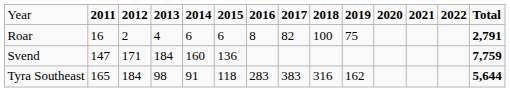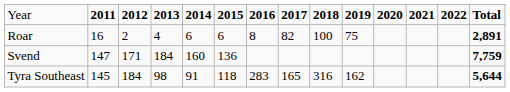 <table class="wikitable">
 <tr>
 <td>Year</td>
 <td><strong>2011</strong></td>
 <td><strong>2012</strong></td>
 <td><strong>2013</strong></td>
 <td><strong>2014</strong></td>
 <td><strong>2015</strong></td>
 <td><strong>2016</strong></td>
 <td><strong>2017</strong></td>
 <td><strong>2018</strong></td>
 <td><strong>2019</strong></td>
 <td><strong>2020</strong></td>
 <td><strong>2021</strong></td>
 <td><strong>2022</strong></td>
 <td><strong>Total</strong></td>
 </tr>
 <tr>
 <td>Roar</td>
 <td>16</td>
 <td>2</td>
 <td>4</td>
 <td>6</td>
 <td>6</td>
 <td>8</td>
 <td>82</td>
 <td>100</td>
 <td>75</td>
 <td></td>
 <td></td>
 <td></td>
-<td><strong>2,791</strong></td>
+<td><strong>2,891</strong></td>
 </tr>
 <tr>
 <td>Svend</td>
 <td>147</td>
 <td>171</td>
 <td>184</td>
 <td>160</td>
 <td>136</td>
 <td></td>
 <td></td>
 <td></td>
 <td></td>
 <td></td>
 <td></td>
 <td></td>
 <td><strong>7,759</strong></td>
 </tr>
 <tr>
 <td>Tyra  Southeast</td>
-<td>165</td>
+<td>145</td>
 <td>184</td>
 <td>98</td>
 <td>91</td>
 <td>118</td>
 <td>283</td>
-<td>383</td>
+<td>165</td>
 <td>316</td>
 <td>162</td>
 <td></td>
 <td></td>
 <td></td>
 <td><strong>5,644</strong></td>
 </tr>
 </table>
